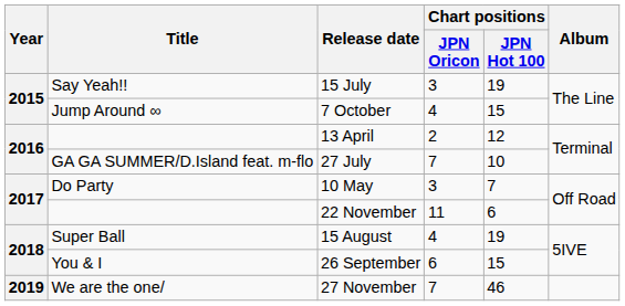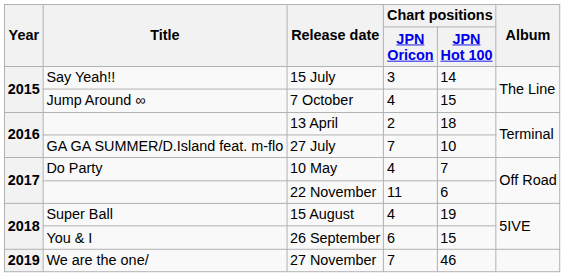 <table class="wikitable sortable">
 <tr>
 <th rowspan="2">Year</th>
 <th rowspan="2">Title</th>
 <th rowspan="2">Release date</th>
 <th colspan="2">Chart positions</th>
 <th rowspan="2">Album</th>
 </tr>
 <tr>
 <th><a href='#'>JPN<br>Oricon</a><br></th>
 <th><a href='#'>JPN<br>Hot 100</a><br></th>
 </tr>
 <tr>
 <th rowspan="2">2015</th>
 <td>Say Yeah!!</td>
 <td>15 July</td>
 <td>3</td>
-<td>19</td>
+<td>14</td>
 <td rowspan="2">The Line</td>
 </tr>
 <tr>
 <td>Jump Around ∞</td>
 <td>7 October</td>
 <td>4</td>
 <td>15</td>
 </tr>
 <tr>
 <th rowspan="2">2016</th>
 <td></td>
 <td>13 April</td>
 <td>2</td>
-<td>12</td>
+<td>18</td>
 <td rowspan="2">Terminal</td>
 </tr>
 <tr>
 <td>GA GA SUMMER/D.Island feat. m-flo</td>
 <td>27 July</td>
 <td>7</td>
 <td>10</td>
 </tr>
 <tr>
 <th rowspan="2">2017</th>
 <td>Do Party</td>
 <td>10 May</td>
-<td>3</td>
+<td>4</td>
 <td>7</td>
 <td rowspan="2">Off Road</td>
 </tr>
 <tr>
 <td></td>
 <td>22 November</td>
 <td>11</td>
 <td>6</td>
 </tr>
 <tr>
 <th rowspan="2">2018</th>
 <td>Super Ball</td>
 <td>15 August</td>
 <td>4</td>
 <td>19</td>
 <td rowspan="2">5IVE</td>
 </tr>
 <tr>
 <td>You & I</td>
 <td>26 September</td>
 <td>6</td>
 <td>15</td>
 </tr>
 <tr>
 <th>2019</th>
 <td>We are the one/</td>
 <td>27 November</td>
 <td>7</td>
 <td>46</td>
 <td></td>
 </tr>
 </table>
